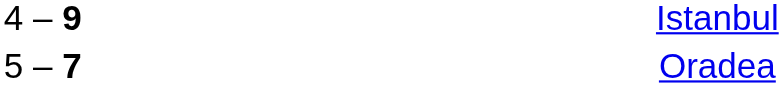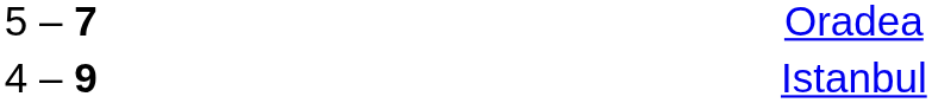 <table style="text-align:center">
 <tr>
 <th width=200></th>
 <th width=100></th>
 <th width=200></th>
 <th width=100></th>
 </tr>
 <tr>
 <td align=right></td>
+<td>5 – <strong>7</strong></td>
+<td align=left><strong></strong></td>
+<td><a href='#'>Oradea</a></td>
+</tr>
+<tr>
+<td align=right></td>
 <td>4 – <strong>9</strong></td>
 <td align=left><strong></strong></td>
 <td><a href='#'>Istanbul</a></td>
 </tr>
-<tr>
-<td align=right></td>
-<td>5 – <strong>7</strong></td>
-<td align=left><strong></strong></td>
-<td><a href='#'>Oradea</a></td>
-</tr>
 </table>
